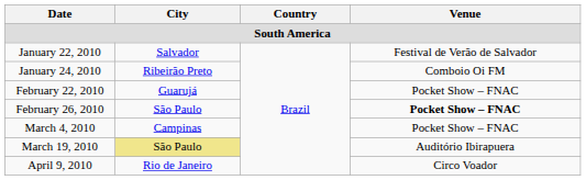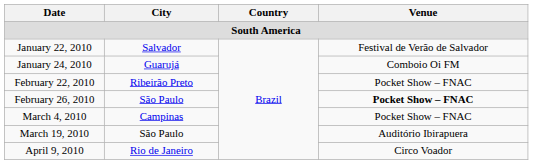 <table class="wikitable" style="text-align:center;">
 <tr>
 <th width="140">Date</th>
 <th width="160">City</th>
 <th width="140">Country</th>
 <th width="300">Venue</th>
 </tr>
 <tr bgcolor="#DDDDDD">
 <td colspan="4"><strong>South America</strong></td>
 </tr>
 <tr>
 <td>January 22, 2010</td>
 <td><a href='#'>Salvador</a></td>
 <td rowspan="7"><a href='#'>Brazil</a></td>
 <td>Festival de Verão de Salvador</td>
 </tr>
 <tr>
 <td>January 24, 2010</td>
-<td><a href='#'>Ribeirão Preto</a></td>
+<td><a href='#'>Guarujá</a></td>
 <td>Comboio Oi FM</td>
 </tr>
 <tr>
 <td>February 22, 2010</td>
-<td><a href='#'>Guarujá</a></td>
+<td><a href='#'>Ribeirão Preto</a></td>
 <td>Pocket Show – FNAC</td>
 </tr>
 <tr>
 <td>February 26, 2010</td>
 <td><a href='#'>São Paulo</a></td>
 <td><strong>Pocket Show – FNAC</strong></td>
 </tr>
 <tr>
 <td>March 4, 2010</td>
 <td><a href='#'>Campinas</a></td>
 <td>Pocket Show – FNAC</td>
 </tr>
 <tr>
 <td>March 19, 2010</td>
-<td style="background: khaki;">São Paulo</td>
+<td>São Paulo</td>
 <td>Auditório Ibirapuera</td>
 </tr>
 <tr>
 <td>April 9, 2010</td>
 <td><a href='#'>Rio de Janeiro</a></td>
 <td>Circo Voador</td>
 </tr>
 </table>
